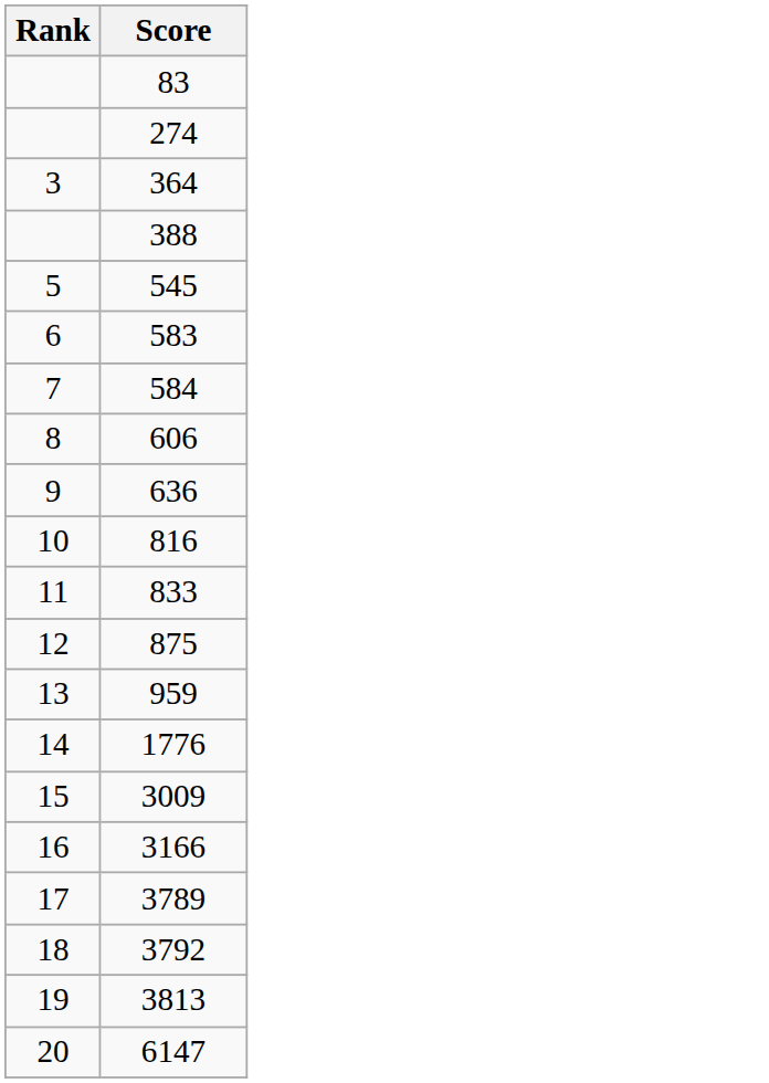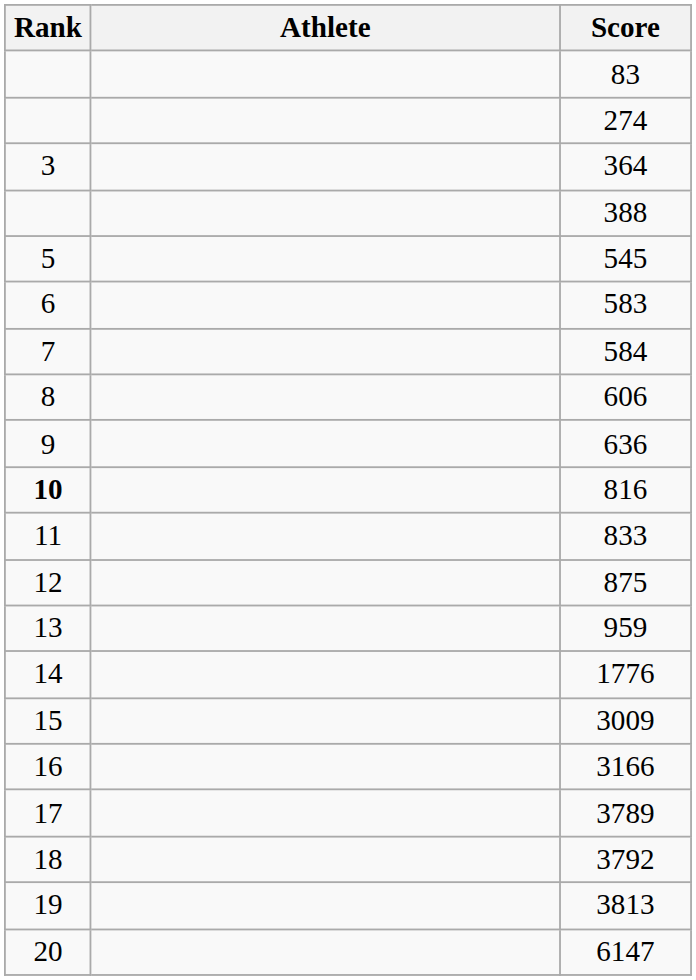 <table class=wikitable style="text-align:center">
 <tr>
 <th width=40>Rank</th>
+<th width=250>Athlete</th>
 <th width=65>Score</th>
 </tr>
 <tr>
 <td></td>
+<td align=left></td>
 <td>83</td>
 </tr>
 <tr>
 <td></td>
+<td align=left></td>
 <td>274</td>
 </tr>
 <tr>
 <td>3</td>
+<td align=left></td>
 <td>364</td>
 </tr>
 <tr>
 <td></td>
+<td align=left></td>
 <td>388</td>
 </tr>
 <tr>
 <td>5</td>
+<td align=left></td>
 <td>545</td>
 </tr>
 <tr>
 <td>6</td>
+<td align=left></td>
 <td>583</td>
 </tr>
 <tr>
 <td>7</td>
+<td align=left></td>
 <td>584</td>
 </tr>
 <tr>
 <td>8</td>
+<td align=left></td>
 <td>606</td>
 </tr>
 <tr>
 <td>9</td>
+<td align=left></td>
 <td>636</td>
 </tr>
 <tr>
-<td>10</td>
+<td><strong>10</strong></td>
+<td align=left></td>
 <td>816</td>
 </tr>
 <tr>
 <td>11</td>
+<td align=left></td>
 <td>833</td>
 </tr>
 <tr>
 <td>12</td>
+<td align=left></td>
 <td>875</td>
 </tr>
 <tr>
 <td>13</td>
+<td align=left></td>
 <td>959</td>
 </tr>
 <tr>
 <td>14</td>
+<td align=left></td>
 <td>1776</td>
 </tr>
 <tr>
 <td>15</td>
+<td align=left></td>
 <td>3009</td>
 </tr>
 <tr>
 <td>16</td>
+<td align=left></td>
 <td>3166</td>
 </tr>
 <tr>
 <td>17</td>
+<td align=left></td>
 <td>3789</td>
 </tr>
 <tr>
 <td>18</td>
+<td align=left></td>
 <td>3792</td>
 </tr>
 <tr>
 <td>19</td>
+<td align=left></td>
 <td>3813</td>
 </tr>
 <tr>
 <td>20</td>
+<td align=left></td>
 <td>6147</td>
 </tr>
 </table>
